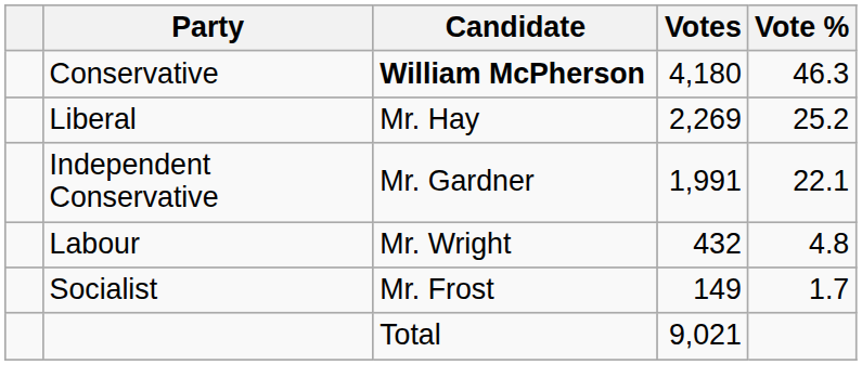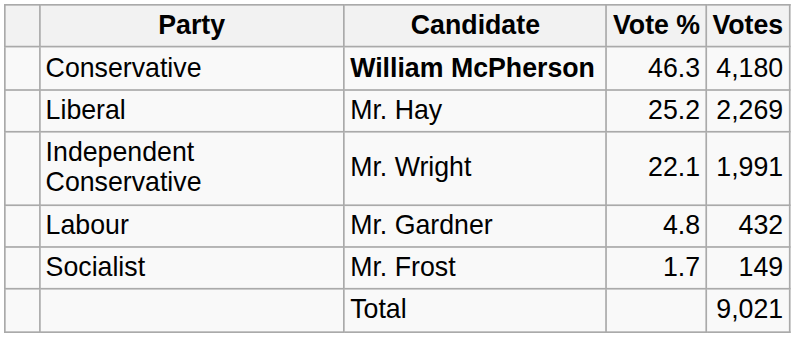 <table class="wikitable">
 <tr>
 <th></th>
 <th scope="col" width="175">Party</th>
 <th scope="col" width="150">Candidate</th>
+<th>Vote %</th>
 <th>Votes</th>
-<th>Vote %</th>
 </tr>
 <tr>
 <td>   </td>
 <td>Conservative</td>
 <td><strong>William McPherson</strong></td>
+<td align=right>46.3</td>
 <td align=right>4,180</td>
-<td align=right>46.3</td>
 </tr>
 <tr>
 <td>   </td>
 <td>Liberal</td>
 <td>Mr. Hay</td>
+<td align=right>25.2</td>
 <td align=right>2,269</td>
-<td align=right>25.2</td>
 </tr>
 <tr>
 <td>   </td>
 <td>Independent Conservative</td>
-<td>Mr. Gardner</td>
+<td>Mr. Wright</td>
+<td align=right>22.1</td>
 <td align=right>1,991</td>
-<td align=right>22.1</td>
 </tr>
 <tr>
 <td>   </td>
 <td>Labour</td>
-<td>Mr. Wright</td>
+<td>Mr. Gardner</td>
+<td align=right>4.8</td>
 <td align=right>432</td>
-<td align=right>4.8</td>
 </tr>
 <tr>
 <td>   </td>
 <td>Socialist</td>
 <td>Mr. Frost</td>
+<td align=right>1.7</td>
 <td align=right>149</td>
-<td align=right>1.7</td>
 </tr>
 <tr>
 <td></td>
 <td></td>
 <td>Total</td>
+<td></td>
 <td align=right>9,021</td>
-<td></td>
 </tr>
 </table>
